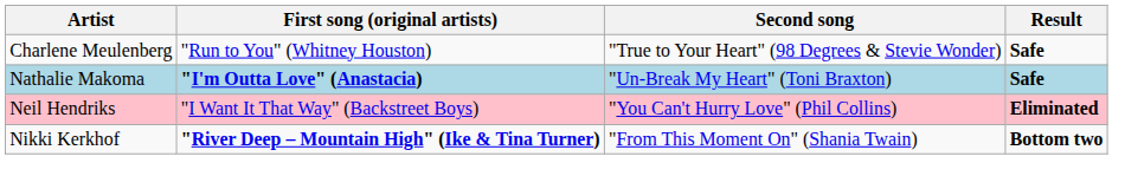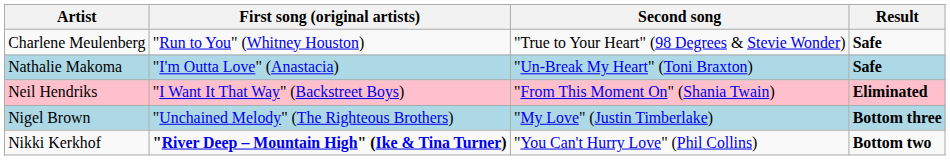 <table class=wikitable>
 <tr>
 <th>Artist</th>
 <th>First song (original artists)</th>
 <th>Second song</th>
 <th>Result</th>
 </tr>
 <tr>
 <td>Charlene Meulenberg</td>
 <td>"<a href='#'>Run to You</a>" (<a href='#'>Whitney Houston</a>)</td>
 <td>"True to Your Heart" (<a href='#'>98 Degrees</a> & <a href='#'>Stevie Wonder</a>)</td>
 <td><strong>Safe</strong></td>
 </tr>
 <tr style="background:lightblue;">
 <td>Nathalie Makoma</td>
-<td><strong>"<a href='#'>I'm Outta Love</a>" (<a href='#'>Anastacia</a>)</strong></td>
+<td>"<a href='#'>I'm Outta Love</a>" (<a href='#'>Anastacia</a>)</td>
 <td>"<a href='#'>Un-Break My Heart</a>" (<a href='#'>Toni Braxton</a>)</td>
 <td><strong>Safe</strong></td>
 </tr>
 <tr style="background:pink;">
 <td>Neil Hendriks</td>
 <td>"<a href='#'>I Want It That Way</a>" (<a href='#'>Backstreet Boys</a>)</td>
-<td>"<a href='#'>You Can't Hurry Love</a>" (<a href='#'>Phil Collins</a>)</td>
+<td>"<a href='#'>From This Moment On</a>" (<a href='#'>Shania Twain</a>)</td>
 <td><strong>Eliminated</strong></td>
+</tr>
+<tr style="background:lightblue;">
+<td>Nigel Brown</td>
+<td>"<a href='#'>Unchained Melody</a>" (<a href='#'>The Righteous Brothers</a>)</td>
+<td>"<a href='#'>My Love</a>" (<a href='#'>Justin Timberlake</a>)</td>
+<td><strong>Bottom three</strong></td>
 </tr>
 <tr>
 <td>Nikki Kerkhof</td>
 <td><strong>"<a href='#'>River Deep – Mountain High</a>" (<a href='#'>Ike & Tina Turner</a>)</strong></td>
-<td>"<a href='#'>From This Moment On</a>" (<a href='#'>Shania Twain</a>)</td>
+<td>"<a href='#'>You Can't Hurry Love</a>" (<a href='#'>Phil Collins</a>)</td>
 <td><strong>Bottom two</strong></td>
 </tr>
 </table>
